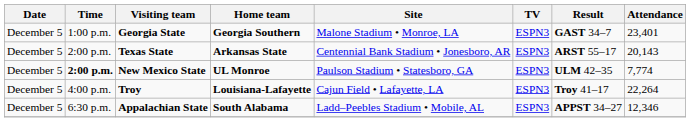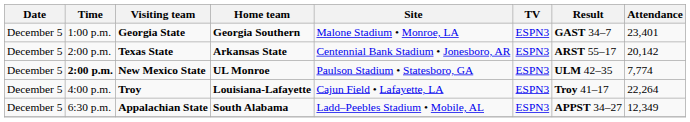 <table class="wikitable" style="font-size:95%;">
 <tr>
 <th>Date</th>
 <th>Time</th>
 <th>Visiting team</th>
 <th>Home team</th>
 <th>Site</th>
 <th>TV</th>
 <th>Result</th>
 <th>Attendance</th>
 </tr>
 <tr>
 <td>December 5</td>
 <td>1:00 p.m.</td>
 <td><strong>Georgia State</strong></td>
 <td><strong>Georgia Southern</strong></td>
 <td><a href='#'>Malone Stadium</a> • <a href='#'>Monroe, LA</a></td>
 <td><a href='#'>ESPN3</a></td>
 <td><strong>GAST</strong> 34–7</td>
 <td>23,401</td>
 </tr>
 <tr>
 <td>December 5</td>
 <td>2:00 p.m.</td>
 <td><strong>Texas State</strong></td>
 <td><strong>Arkansas State</strong></td>
 <td><a href='#'>Centennial Bank Stadium</a> • <a href='#'>Jonesboro, AR</a></td>
 <td><a href='#'>ESPN3</a></td>
 <td><strong>ARST</strong> 55–17</td>
-<td>20,143</td>
+<td>20,142</td>
 </tr>
 <tr>
 <td>December 5</td>
 <td><strong>2:00 p.m.</strong></td>
 <td><strong>New Mexico State</strong></td>
 <td><strong>UL Monroe</strong></td>
 <td><a href='#'>Paulson Stadium</a> • <a href='#'>Statesboro, GA</a></td>
 <td><a href='#'>ESPN3</a></td>
 <td><strong>ULM</strong> 42–35</td>
 <td>7,774</td>
 </tr>
 <tr>
 <td>December 5</td>
 <td>4:00 p.m.</td>
 <td><strong>Troy</strong></td>
 <td><strong>Louisiana-Lafayette</strong></td>
 <td><a href='#'>Cajun Field</a> • <a href='#'>Lafayette, LA</a></td>
 <td><a href='#'>ESPN3</a></td>
 <td><strong>Troy</strong> 41–17</td>
 <td>22,264</td>
 </tr>
 <tr>
 <td>December 5</td>
 <td>6:30 p.m.</td>
 <td><strong>Appalachian State</strong></td>
 <td><strong>South Alabama</strong></td>
 <td><a href='#'>Ladd–Peebles Stadium</a> • <a href='#'>Mobile, AL</a></td>
 <td><a href='#'>ESPN3</a></td>
 <td><strong>APPST</strong> 34–27</td>
-<td>12,346</td>
+<td>12,349</td>
 </tr>
 <tr>
 </tr>
 </table>
